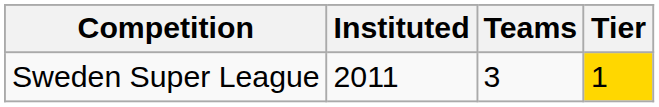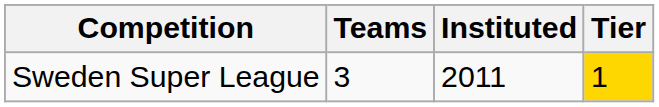 <table class="wikitable">
 <tr>
 <th>Competition</th>
+<th>Teams</th>
 <th>Instituted</th>
-<th>Teams</th>
 <th>Tier</th>
 </tr>
 <tr>
 <td>Sweden Super League</td>
+<td>3</td>
 <td>2011</td>
-<td>3</td>
 <td style="background: gold;">1</td>
 </tr>
 </table>
